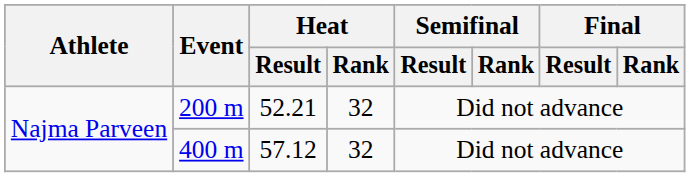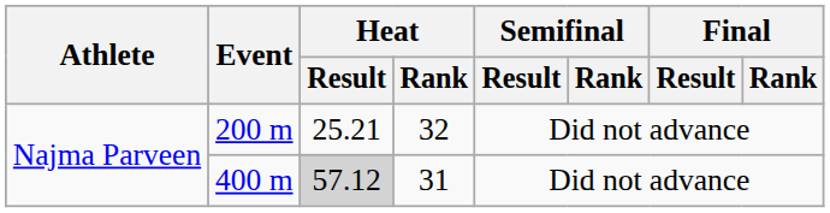 <table class="wikitable" style="font-size:90%">
 <tr>
 <th rowspan=2>Athlete</th>
 <th rowspan=2>Event</th>
 <th colspan=2>Heat</th>
 <th colspan=2>Semifinal</th>
 <th colspan=2>Final</th>
 </tr>
 <tr style="font-size:95%">
 <th>Result</th>
 <th>Rank</th>
 <th>Result</th>
 <th>Rank</th>
 <th>Result</th>
 <th>Rank</th>
 </tr>
 <tr align=center>
 <td align=left rowspan=2><a href='#'>Najma Parveen</a></td>
 <td align=left><a href='#'>200 m</a></td>
-<td>52.21</td>
+<td>25.21</td>
 <td>32</td>
 <td colspan="4">Did not advance</td>
 </tr>
 <tr align=center>
 <td align=left><a href='#'>400 m</a></td>
-<td>57.12</td>
-<td>32</td>
+<td style="background: lightgrey;">57.12</td>
+<td>31</td>
 <td colspan="4">Did not advance</td>
 </tr>
 </table>
